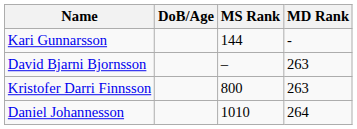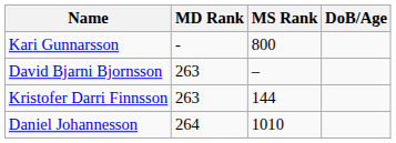 <table class="wikitable" style="text-align: left; font-size:95%;">
 <tr>
 <th>Name</th>
+<th>MD Rank</th>
+<th>MS Rank</th>
 <th>DoB/Age</th>
-<th>MS Rank</th>
-<th>MD Rank</th>
 </tr>
 <tr>
 <td><a href='#'>Kari Gunnarsson</a></td>
+<td>-</td>
+<td>800</td>
 <td></td>
-<td>144</td>
-<td>-</td>
 </tr>
 <tr>
 <td><a href='#'>David Bjarni Bjornsson</a></td>
+<td>263</td>
+<td>–</td>
 <td></td>
-<td>–</td>
-<td>263</td>
 </tr>
 <tr>
 <td><a href='#'>Kristofer Darri Finnsson</a></td>
+<td>263</td>
+<td>144</td>
 <td></td>
-<td>800</td>
-<td>263</td>
 </tr>
 <tr>
 <td><a href='#'>Daniel Johannesson</a></td>
+<td>264</td>
+<td>1010</td>
 <td></td>
-<td>1010</td>
-<td>264</td>
 </tr>
 </table>
